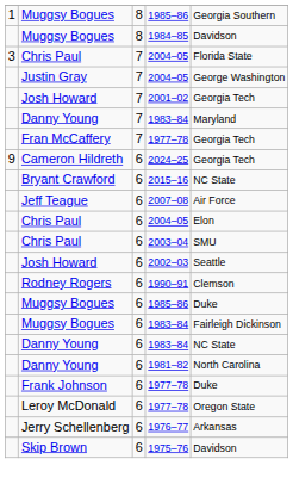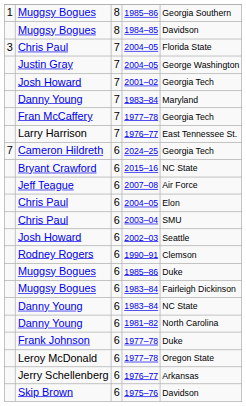 <table class="wikitable">
 <tr>
 </tr>
 <tr>
 <td>1</td>
 <td><a href='#'>Muggsy Bogues</a></td>
 <td>8</td>
 <td style="font-size:80%;"><a href='#'>1985–86</a></td>
 <td style="font-size:80%;">Georgia Southern</td>
 </tr>
 <tr>
 <td></td>
 <td><a href='#'>Muggsy Bogues</a></td>
 <td>8</td>
 <td style="font-size:80%;"><a href='#'>1984–85</a></td>
 <td style="font-size:80%;">Davidson</td>
 </tr>
 <tr>
 <td>3</td>
 <td><a href='#'>Chris Paul</a></td>
 <td>7</td>
 <td style="font-size:80%;"><a href='#'>2004–05</a></td>
 <td style="font-size:80%;">Florida State</td>
 </tr>
 <tr>
 <td></td>
 <td><a href='#'>Justin Gray</a></td>
 <td>7</td>
 <td style="font-size:80%;"><a href='#'>2004–05</a></td>
 <td style="font-size:80%;">George Washington</td>
 </tr>
 <tr>
 <td></td>
 <td><a href='#'>Josh Howard</a></td>
 <td>7</td>
 <td style="font-size:80%;"><a href='#'>2001–02</a></td>
 <td style="font-size:80%;">Georgia Tech</td>
 </tr>
 <tr>
 <td></td>
 <td><a href='#'>Danny Young</a></td>
 <td>7</td>
 <td style="font-size:80%;"><a href='#'>1983–84</a></td>
 <td style="font-size:80%;">Maryland</td>
 </tr>
 <tr>
 <td></td>
 <td><a href='#'>Fran McCaffery</a></td>
 <td>7</td>
 <td style="font-size:80%;"><a href='#'>1977–78</a></td>
 <td style="font-size:80%;">Georgia Tech</td>
 </tr>
 <tr>
-<td>9</td>
+<td></td>
+<td>Larry Harrison</td>
+<td>7</td>
+<td style="font-size:80%;"><a href='#'>1976–77</a></td>
+<td style="font-size:80%;">East Tennessee St.</td>
+</tr>
+<tr>
+<td>7</td>
 <td><a href='#'>Cameron Hildreth</a></td>
 <td>6</td>
 <td style="font-size:80%;"><a href='#'>2024–25</a></td>
 <td style="font-size:80%;">Georgia Tech</td>
 </tr>
 <tr>
 <td></td>
 <td><a href='#'>Bryant Crawford</a></td>
 <td>6</td>
 <td style="font-size:80%;"><a href='#'>2015–16</a></td>
 <td style="font-size:80%;">NC State</td>
 </tr>
 <tr>
 <td></td>
 <td><a href='#'>Jeff Teague</a></td>
 <td>6</td>
 <td style="font-size:80%;"><a href='#'>2007–08</a></td>
 <td style="font-size:80%;">Air Force</td>
 </tr>
 <tr>
 <td></td>
 <td><a href='#'>Chris Paul</a></td>
 <td>6</td>
 <td style="font-size:80%;"><a href='#'>2004–05</a></td>
 <td style="font-size:80%;">Elon</td>
 </tr>
 <tr>
 <td></td>
 <td><a href='#'>Chris Paul</a></td>
 <td>6</td>
 <td style="font-size:80%;"><a href='#'>2003–04</a></td>
 <td style="font-size:80%;">SMU</td>
 </tr>
 <tr>
 <td></td>
 <td><a href='#'>Josh Howard</a></td>
 <td>6</td>
 <td style="font-size:80%;"><a href='#'>2002–03</a></td>
 <td style="font-size:80%;">Seattle</td>
 </tr>
 <tr>
 <td></td>
 <td><a href='#'>Rodney Rogers</a></td>
 <td>6</td>
 <td style="font-size:80%;"><a href='#'>1990–91</a></td>
 <td style="font-size:80%;">Clemson</td>
 </tr>
 <tr>
 <td></td>
 <td><a href='#'>Muggsy Bogues</a></td>
 <td>6</td>
 <td style="font-size:80%;"><a href='#'>1985–86</a></td>
 <td style="font-size:80%;">Duke</td>
 </tr>
 <tr>
 <td></td>
 <td><a href='#'>Muggsy Bogues</a></td>
 <td>6</td>
 <td style="font-size:80%;"><a href='#'>1983–84</a></td>
 <td style="font-size:80%;">Fairleigh Dickinson</td>
 </tr>
 <tr>
 <td></td>
 <td><a href='#'>Danny Young</a></td>
 <td>6</td>
 <td style="font-size:80%;"><a href='#'>1983–84</a></td>
 <td style="font-size:80%;">NC State</td>
 </tr>
 <tr>
 <td></td>
 <td><a href='#'>Danny Young</a></td>
 <td>6</td>
 <td style="font-size:80%;"><a href='#'>1981–82</a></td>
 <td style="font-size:80%;">North Carolina</td>
 </tr>
 <tr>
 <td></td>
 <td><a href='#'>Frank Johnson</a></td>
 <td>6</td>
 <td style="font-size:80%;"><a href='#'>1977–78</a></td>
 <td style="font-size:80%;">Duke</td>
 </tr>
 <tr>
 <td></td>
 <td>Leroy McDonald</td>
 <td>6</td>
 <td style="font-size:80%;"><a href='#'>1977–78</a></td>
 <td style="font-size:80%;">Oregon State</td>
 </tr>
 <tr>
 <td></td>
 <td>Jerry Schellenberg</td>
 <td>6</td>
 <td style="font-size:80%;"><a href='#'>1976–77</a></td>
 <td style="font-size:80%;">Arkansas</td>
 </tr>
 <tr>
 <td></td>
 <td><a href='#'>Skip Brown</a></td>
 <td>6</td>
 <td style="font-size:80%;"><a href='#'>1975–76</a></td>
 <td style="font-size:80%;">Davidson</td>
 </tr>
 </table>
